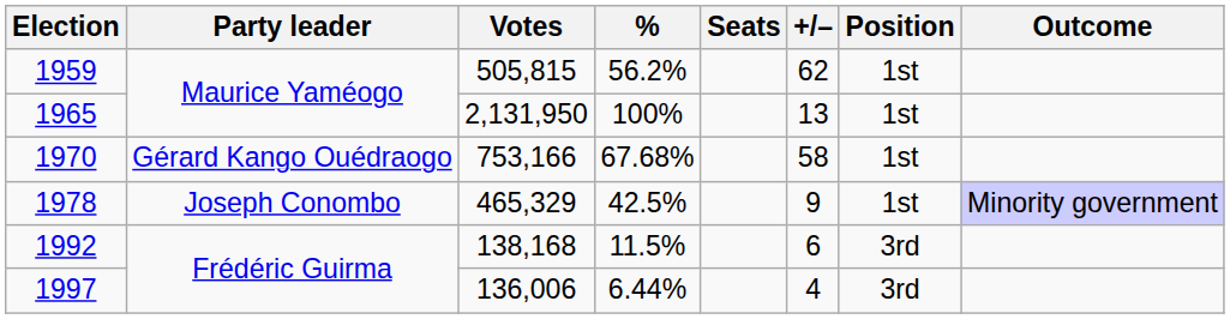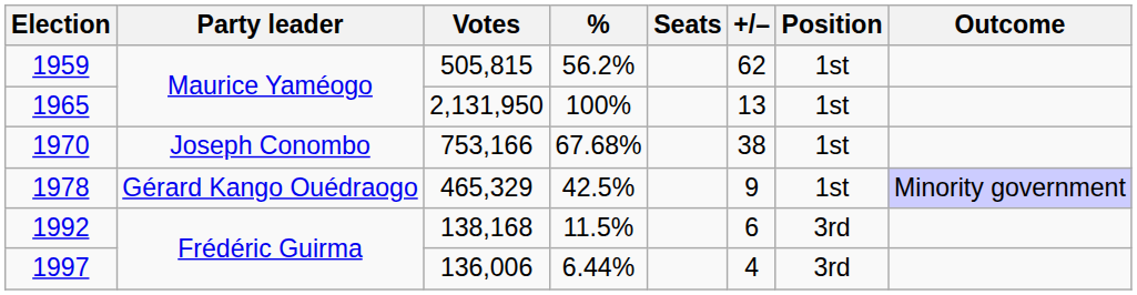 <table class=wikitable style=text-align:center>
 <tr>
 <th><strong>Election</strong></th>
 <th>Party leader</th>
 <th><strong>Votes</strong></th>
 <th><strong>%</strong></th>
 <th><strong>Seats</strong></th>
 <th>+/–</th>
 <th><strong>Position</strong></th>
 <th><strong>Outcome</strong></th>
 </tr>
 <tr>
 <td><a href='#'>1959</a></td>
 <td rowspan="2"><a href='#'>Maurice Yaméogo</a></td>
 <td>505,815</td>
 <td>56.2%</td>
 <td></td>
 <td> 62</td>
 <td> 1st</td>
 <td></td>
 </tr>
 <tr>
 <td><a href='#'>1965</a></td>
 <td>2,131,950</td>
 <td>100%</td>
 <td></td>
 <td> 13</td>
 <td> 1st</td>
 <td></td>
 </tr>
 <tr>
 <td><a href='#'>1970</a></td>
-<td><a href='#'>Gérard Kango Ouédraogo</a></td>
+<td><a href='#'>Joseph Conombo</a></td>
 <td>753,166</td>
 <td>67.68%</td>
 <td></td>
-<td> 58</td>
+<td> 38</td>
 <td> 1st</td>
 <td></td>
 </tr>
 <tr>
 <td><a href='#'>1978</a></td>
-<td><a href='#'>Joseph Conombo</a></td>
+<td><a href='#'>Gérard Kango Ouédraogo</a></td>
 <td>465,329</td>
 <td>42.5%</td>
 <td></td>
 <td> 9</td>
 <td> 1st</td>
 <td style="background-color:#CCCCFF">Minority government</td>
 </tr>
 <tr>
 <td><a href='#'>1992</a></td>
 <td rowspan="2"><a href='#'>Frédéric Guirma</a></td>
 <td>138,168</td>
 <td>11.5%</td>
 <td></td>
 <td> 6</td>
 <td> 3rd</td>
 <td></td>
 </tr>
 <tr>
 <td><a href='#'>1997</a></td>
 <td>136,006</td>
 <td>6.44%</td>
 <td></td>
 <td> 4</td>
 <td> 3rd</td>
 <td></td>
 </tr>
 </table>
